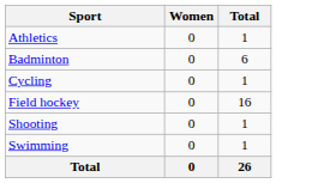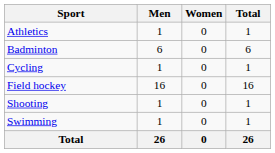 <table class="wikitable sortable" style="text-align:center;">
 <tr>
 <th width=180>Sport</th>
+<th width=55>Men</th>
 <th width=55>Women</th>
 <th width=55>Total</th>
 </tr>
 <tr>
 <td align=left><a href='#'>Athletics</a></td>
+<td>1</td>
 <td>0</td>
 <td>1</td>
 </tr>
 <tr>
 <td align=left><a href='#'>Badminton</a></td>
+<td>6</td>
 <td>0</td>
 <td>6</td>
 </tr>
 <tr>
 <td align=left><a href='#'>Cycling</a></td>
+<td>1</td>
 <td>0</td>
 <td>1</td>
 </tr>
 <tr>
 <td align=left><a href='#'>Field hockey</a></td>
+<td>16</td>
 <td>0</td>
 <td>16</td>
 </tr>
 <tr>
 <td align=left><a href='#'>Shooting</a></td>
+<td>1</td>
 <td>0</td>
 <td>1</td>
 </tr>
 <tr>
 <td align=left><a href='#'>Swimming</a></td>
+<td>1</td>
 <td>0</td>
 <td>1</td>
 </tr>
 <tr>
 <th>Total</th>
+<th>26</th>
 <th>0</th>
 <th>26</th>
 </tr>
 </table>
